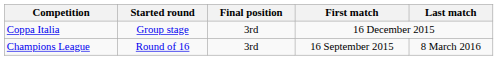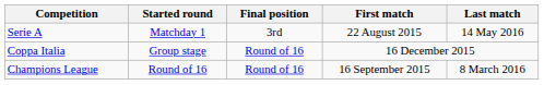 <table class=wikitable style="text-align:center; width:730px">
 <tr>
 <th style=text-align:center; width:150px;>Competition</th>
 <th style=text-align:center; width:100px;>Started round</th>
 <th style=text-align:center; width:100px;>Final position</th>
 <th style=text-align:center; width:150px;>First match</th>
 <th style=text-align:center; width:140px;>Last match</th>
 </tr>
 <tr>
+<td style=text-align:left;><a href='#'>Serie A</a></td>
+<td><a href='#'>Matchday 1</a></td>
+<td>3rd</td>
+<td>22 August 2015</td>
+<td>14 May 2016</td>
+</tr>
+<tr>
 <td style=text-align:left;><a href='#'>Coppa Italia</a></td>
 <td><a href='#'>Group stage</a></td>
-<td>3rd</td>
+<td><a href='#'>Round of 16</a></td>
 <td colspan=2>16 December 2015</td>
 </tr>
 <tr>
 <td style=text-align:left;><a href='#'>Champions League</a></td>
 <td><a href='#'>Round of 16</a></td>
-<td>3rd</td>
+<td><a href='#'>Round of 16</a></td>
 <td>16 September 2015</td>
 <td>8 March 2016</td>
 </tr>
 </table>
